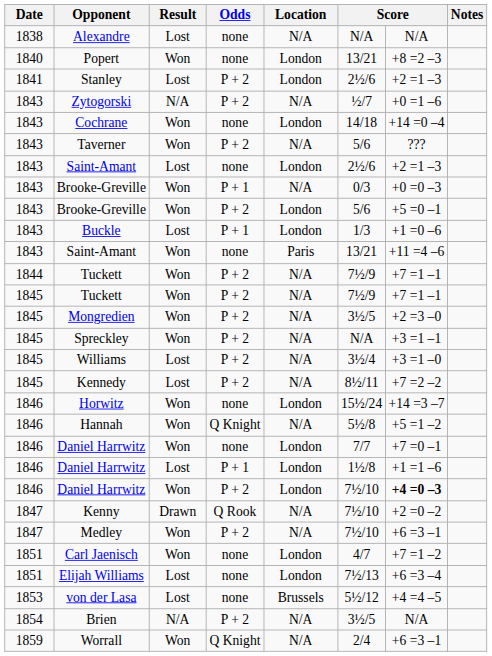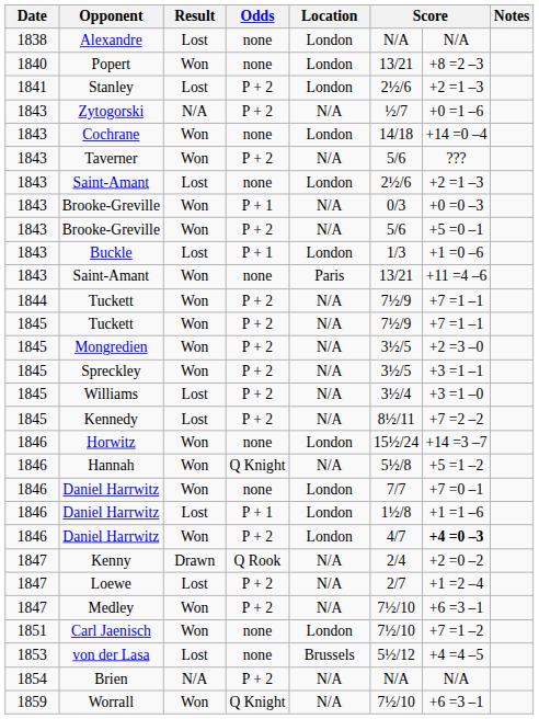 <table class="wikitable sortable" style="text-align:center; margin:1em auto 1em auto;">
 <tr>
 <th style="width:50px;">Date</th>
 <th>Opponent</th>
 <th style="width:60px;">Result</th>
 <th style="width:60px;"><a href='#'>Odds</a></th>
 <th style="width:80px;">Location</th>
 <th class="unsortable" colspan="2" style="width:50px;">Score</th>
 <th class="unsortable">Notes</th>
 </tr>
 <tr>
 <td>1838</td>
 <td><a href='#'>Alexandre</a></td>
 <td>Lost</td>
 <td>none</td>
-<td>N/A</td>
+<td>London</td>
 <td>N/A</td>
 <td>N/A</td>
 <td align=center> </td>
 </tr>
 <tr>
 <td>1840</td>
 <td>Popert</td>
 <td>Won</td>
 <td>none</td>
 <td>London</td>
 <td>13/21</td>
 <td>+8 =2 –3</td>
 <td align=center> </td>
 </tr>
 <tr>
 <td>1841</td>
 <td>Stanley</td>
 <td>Lost</td>
 <td>P + 2</td>
 <td>London</td>
 <td>2½/6</td>
 <td>+2 =1 –3</td>
 <td align=center> </td>
 </tr>
 <tr>
 <td>1843</td>
 <td><a href='#'>Zytogorski</a></td>
 <td>N/A</td>
 <td>P + 2</td>
 <td>N/A</td>
 <td>½/7</td>
 <td>+0 =1 –6</td>
 <td align=center></td>
 </tr>
 <tr>
 <td>1843</td>
 <td><a href='#'>Cochrane</a></td>
 <td>Won</td>
 <td>none</td>
 <td>London</td>
 <td>14/18</td>
 <td>+14 =0 –4</td>
 <td align=center></td>
 </tr>
 <tr>
 <td>1843</td>
 <td>Taverner</td>
 <td>Won</td>
 <td>P + 2</td>
 <td>N/A</td>
 <td>5/6</td>
 <td>???</td>
 <td align=center> </td>
 </tr>
 <tr>
 <td>1843</td>
 <td><a href='#'>Saint-Amant</a></td>
 <td>Lost</td>
 <td>none</td>
 <td>London</td>
 <td>2½/6</td>
 <td>+2 =1 –3</td>
 <td align=center> </td>
 </tr>
 <tr>
 <td>1843</td>
 <td>Brooke-Greville</td>
 <td>Won</td>
 <td>P + 1</td>
 <td>N/A</td>
 <td>0/3</td>
 <td>+0 =0 –3</td>
 <td align=center> </td>
 </tr>
 <tr>
 <td>1843</td>
 <td>Brooke-Greville</td>
 <td>Won</td>
 <td>P + 2</td>
-<td>London</td>
+<td>N/A</td>
 <td>5/6</td>
 <td>+5 =0 –1</td>
 <td align=center> </td>
 </tr>
 <tr>
 <td>1843</td>
 <td><a href='#'>Buckle</a></td>
 <td>Lost</td>
 <td>P + 1</td>
 <td>London</td>
 <td>1/3</td>
 <td>+1 =0 –6</td>
 <td align=left> </td>
 </tr>
 <tr>
 <td>1843</td>
 <td>Saint-Amant</td>
 <td>Won</td>
 <td>none</td>
 <td>Paris</td>
 <td>13/21</td>
 <td>+11 =4 –6</td>
 <td align=center> </td>
 </tr>
 <tr>
 <td>1844</td>
 <td>Tuckett</td>
 <td>Won</td>
 <td>P + 2</td>
 <td>N/A</td>
 <td>7½/9</td>
 <td>+7 =1 –1</td>
 <td align=center> </td>
 </tr>
 <tr>
 <td>1845</td>
 <td>Tuckett</td>
 <td>Won</td>
 <td>P + 2</td>
 <td>N/A</td>
 <td>7½/9</td>
 <td>+7 =1 –1</td>
 <td align=center> </td>
 </tr>
 <tr>
 <td>1845</td>
 <td><a href='#'>Mongredien</a></td>
 <td>Won</td>
 <td>P + 2</td>
 <td>N/A</td>
 <td>3½/5</td>
 <td>+2 =3 –0</td>
 <td align=center> </td>
 </tr>
 <tr>
 <td>1845</td>
 <td>Spreckley</td>
 <td>Won</td>
 <td>P + 2</td>
 <td>N/A</td>
-<td>N/A</td>
+<td>3½/5</td>
 <td>+3 =1 –1</td>
 <td align=center> </td>
 </tr>
 <tr>
 <td>1845</td>
 <td>Williams</td>
 <td>Lost</td>
 <td>P + 2</td>
 <td>N/A</td>
 <td>3½/4</td>
 <td>+3 =1 –0</td>
 <td align=center> </td>
 </tr>
 <tr>
 <td>1845</td>
 <td>Kennedy</td>
 <td>Lost</td>
 <td>P + 2</td>
 <td>N/A</td>
 <td>8½/11</td>
 <td>+7 =2 –2</td>
 <td align=center> </td>
 </tr>
 <tr>
 <td>1846</td>
 <td><a href='#'>Horwitz</a></td>
 <td>Won</td>
 <td>none</td>
 <td>London</td>
 <td>15½/24</td>
 <td>+14 =3 –7</td>
 <td align=center> </td>
 </tr>
 <tr>
 <td>1846</td>
 <td>Hannah</td>
 <td>Won</td>
 <td>Q Knight</td>
 <td>N/A</td>
 <td>5½/8</td>
 <td>+5 =1 –2</td>
 <td align=center> </td>
 </tr>
 <tr>
 <td>1846</td>
 <td><a href='#'>Daniel Harrwitz</a></td>
 <td>Won</td>
 <td>none</td>
 <td>London</td>
 <td>7/7</td>
 <td>+7 =0 –1</td>
 <td align=center></td>
 </tr>
 <tr>
 <td>1846</td>
 <td><a href='#'>Daniel Harrwitz</a></td>
 <td>Lost</td>
 <td>P + 1</td>
 <td>London</td>
 <td>1½/8</td>
 <td>+1 =1 –6</td>
 <td align=center></td>
 </tr>
 <tr>
 <td>1846</td>
 <td><a href='#'>Daniel Harrwitz</a></td>
 <td>Won</td>
 <td>P + 2</td>
 <td>London</td>
-<td>7½/10</td>
+<td>4/7</td>
 <td><strong>+4 =0 –3</strong></td>
 <td align=center></td>
 </tr>
 <tr>
 <td>1847</td>
 <td>Kenny</td>
 <td>Drawn</td>
 <td>Q Rook</td>
 <td>N/A</td>
-<td>7½/10</td>
+<td>2/4</td>
 <td>+2 =0 –2</td>
+<td align=center> </td>
+</tr>
+<tr>
+<td>1847</td>
+<td>Loewe</td>
+<td>Lost</td>
+<td>P + 2</td>
+<td>N/A</td>
+<td>2/7</td>
+<td>+1 =2 –4</td>
 <td align=center> </td>
 </tr>
 <tr>
 <td>1847</td>
 <td>Medley</td>
 <td>Won</td>
 <td>P + 2</td>
 <td>N/A</td>
 <td>7½/10</td>
 <td>+6 =3 –1</td>
 <td align=center> </td>
 </tr>
 <tr>
 <td>1851</td>
 <td><a href='#'>Carl Jaenisch</a></td>
 <td>Won</td>
 <td>none</td>
 <td>London</td>
-<td>4/7</td>
+<td>7½/10</td>
 <td>+7 =1 –2</td>
 <td align=center> </td>
-</tr>
-<tr>
-<td>1851</td>
-<td><a href='#'>Elijah Williams</a></td>
-<td>Lost</td>
-<td>none</td>
-<td>London</td>
-<td>7½/13</td>
-<td>+6 =3 –4</td>
-<td align=center></td>
 </tr>
 <tr>
 <td>1853</td>
 <td><a href='#'>von der Lasa</a></td>
 <td>Lost</td>
 <td>none</td>
 <td>Brussels</td>
 <td>5½/12</td>
 <td>+4 =4 –5</td>
 <td align=center></td>
 </tr>
 <tr>
 <td>1854</td>
 <td>Brien</td>
 <td>N/A</td>
 <td>P + 2</td>
 <td>N/A</td>
-<td>3½/5</td>
+<td>N/A</td>
 <td>N/A</td>
 <td align=center> </td>
 </tr>
 <tr>
 <td>1859</td>
 <td>Worrall</td>
 <td>Won</td>
 <td>Q Knight</td>
 <td>N/A</td>
-<td>2/4</td>
+<td>7½/10</td>
 <td>+6 =3 –1</td>
 <td align=center> </td>
 </tr>
 </table>
